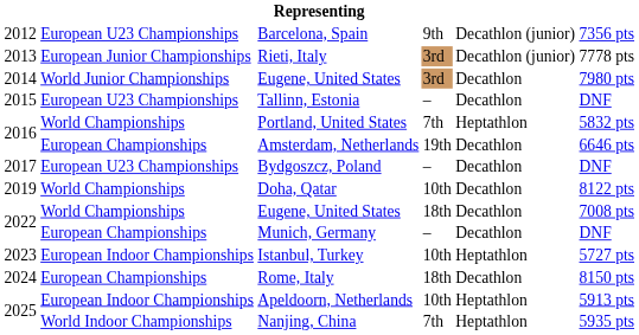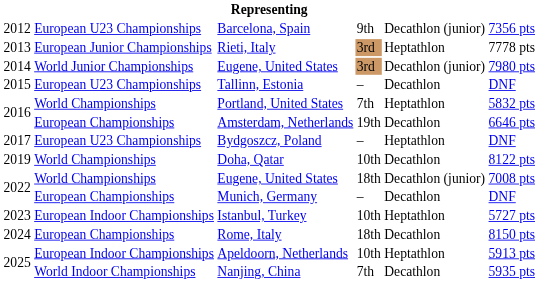 <table>
 <tr>
 <th colspan="6">Representing </th>
 </tr>
 <tr>
 <td>2012</td>
 <td><a href='#'>European U23 Championships</a></td>
 <td><a href='#'>Barcelona, Spain</a></td>
 <td>9th</td>
 <td>Decathlon (junior)</td>
 <td><a href='#'>7356 pts</a></td>
 </tr>
 <tr>
 <td>2013</td>
 <td><a href='#'>European Junior Championships</a></td>
 <td><a href='#'>Rieti, Italy</a></td>
 <td bgcolor=cc9966>3rd</td>
-<td>Decathlon (junior)</td>
+<td>Heptathlon</td>
 <td>7778 pts</td>
 </tr>
 <tr>
 <td>2014</td>
 <td><a href='#'>World Junior Championships</a></td>
 <td><a href='#'>Eugene, United States</a></td>
 <td bgcolor=cc9966>3rd</td>
-<td>Decathlon</td>
+<td>Decathlon (junior)</td>
 <td><a href='#'>7980 pts</a></td>
 </tr>
 <tr>
 <td>2015</td>
 <td><a href='#'>European U23 Championships</a></td>
 <td><a href='#'>Tallinn, Estonia</a></td>
 <td>–</td>
 <td>Decathlon</td>
 <td><a href='#'>DNF</a></td>
 </tr>
 <tr>
 <td rowspan=2>2016</td>
 <td><a href='#'>World Championships</a></td>
 <td><a href='#'>Portland, United States</a></td>
 <td>7th</td>
 <td>Heptathlon</td>
 <td><a href='#'>5832 pts</a></td>
 </tr>
 <tr>
 <td><a href='#'>European Championships</a></td>
 <td><a href='#'>Amsterdam, Netherlands</a></td>
 <td>19th</td>
 <td>Decathlon</td>
 <td><a href='#'>6646 pts</a></td>
 </tr>
 <tr>
 <td>2017</td>
 <td><a href='#'>European U23 Championships</a></td>
 <td><a href='#'>Bydgoszcz, Poland</a></td>
 <td>–</td>
-<td>Decathlon</td>
+<td>Heptathlon</td>
 <td><a href='#'>DNF</a></td>
 </tr>
 <tr>
 <td>2019</td>
 <td><a href='#'>World Championships</a></td>
 <td><a href='#'>Doha, Qatar</a></td>
 <td>10th</td>
 <td>Decathlon</td>
 <td><a href='#'>8122 pts</a></td>
 </tr>
 <tr>
 <td rowspan=2>2022</td>
 <td><a href='#'>World Championships</a></td>
 <td><a href='#'>Eugene, United States</a></td>
 <td>18th</td>
-<td>Decathlon</td>
+<td>Decathlon (junior)</td>
 <td><a href='#'>7008 pts</a></td>
 </tr>
 <tr>
 <td><a href='#'>European Championships</a></td>
 <td><a href='#'>Munich, Germany</a></td>
 <td>–</td>
 <td>Decathlon</td>
 <td><a href='#'>DNF</a></td>
 </tr>
 <tr>
 <td>2023</td>
 <td><a href='#'>European Indoor Championships</a></td>
 <td><a href='#'>Istanbul, Turkey</a></td>
 <td>10th</td>
 <td>Heptathlon</td>
 <td><a href='#'>5727 pts</a></td>
 </tr>
 <tr>
 <td>2024</td>
 <td><a href='#'>European Championships</a></td>
 <td><a href='#'>Rome, Italy</a></td>
 <td>18th</td>
 <td>Decathlon</td>
 <td><a href='#'>8150 pts</a></td>
 </tr>
 <tr>
 <td rowspan=2>2025</td>
 <td><a href='#'>European Indoor Championships</a></td>
 <td><a href='#'>Apeldoorn, Netherlands</a></td>
 <td>10th</td>
 <td>Heptathlon</td>
 <td><a href='#'>5913 pts</a></td>
 </tr>
 <tr>
 <td><a href='#'>World Indoor Championships</a></td>
 <td><a href='#'>Nanjing, China</a></td>
 <td>7th</td>
-<td>Heptathlon</td>
+<td>Decathlon</td>
 <td><a href='#'>5935 pts</a></td>
 </tr>
 <tr>
 </tr>
 </table>
